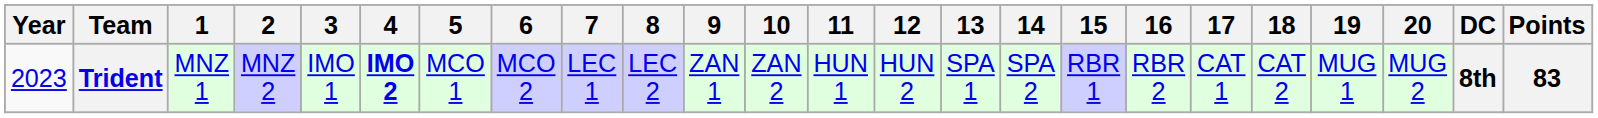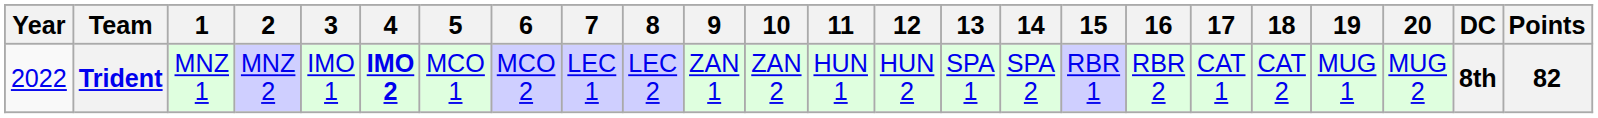 <table class="wikitable" style="text-align:center; font-size:85%">
 <tr>
 <th>Year</th>
 <th>Team</th>
 <th>1</th>
 <th>2</th>
 <th>3</th>
 <th>4</th>
 <th>5</th>
 <th>6</th>
 <th>7</th>
 <th>8</th>
 <th>9</th>
 <th>10</th>
 <th>11</th>
 <th>12</th>
 <th>13</th>
 <th>14</th>
 <th>15</th>
 <th>16</th>
 <th>17</th>
 <th>18</th>
 <th>19</th>
 <th>20</th>
 <th>DC</th>
 <th>Points</th>
 </tr>
 <tr>
-<td><a href='#'>2023</a></td>
+<td><a href='#'>2022</a></td>
 <th nowrap><a href='#'>Trident</a></th>
 <td style="background:#DFFFDF;"><a href='#'>MNZ<br>1</a><br></td>
 <td style="background:#CFCFFF;"><a href='#'>MNZ<br>2</a><br></td>
 <td style="background:#DFFFDF;"><a href='#'>IMO<br>1</a><br></td>
 <td style="background:#DFFFDF;"><strong><a href='#'>IMO<br>2</a><br></strong></td>
 <td style="background:#DFFFDF;"><a href='#'>MCO<br>1</a><br></td>
 <td style="background:#CFCFFF;"><a href='#'>MCO<br>2</a><br></td>
 <td style="background:#CFCFFF;"><a href='#'>LEC<br>1</a><br></td>
 <td style="background:#CFCFFF;"><a href='#'>LEC<br>2</a><br></td>
 <td style="background:#DFFFDF;"><a href='#'>ZAN<br>1</a><br></td>
 <td style="background:#DFFFDF;"><a href='#'>ZAN<br>2</a><br></td>
 <td style="background:#DFFFDF;"><a href='#'>HUN<br>1</a><br></td>
 <td style="background:#DFFFDF;"><a href='#'>HUN<br>2</a><br></td>
 <td style="background:#DFFFDF;"><a href='#'>SPA<br>1</a><br></td>
 <td style="background:#DFFFDF;"><a href='#'>SPA<br>2</a><br></td>
 <td style="background:#CFCFFF;"><a href='#'>RBR<br>1</a><br></td>
 <td style="background:#DFFFDF;"><a href='#'>RBR<br>2</a><br></td>
 <td style="background:#DFFFDF;"><a href='#'>CAT<br>1</a><br></td>
 <td style="background:#DFFFDF;"><a href='#'>CAT<br>2</a><br></td>
 <td style="background:#DFFFDF;"><a href='#'>MUG<br>1</a><br></td>
 <td style="background:#DFFFDF;"><a href='#'>MUG<br>2</a><br></td>
 <th>8th</th>
-<th>83</th>
+<th>82</th>
 </tr>
 </table>
